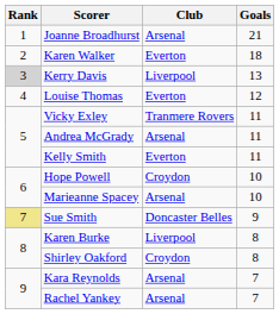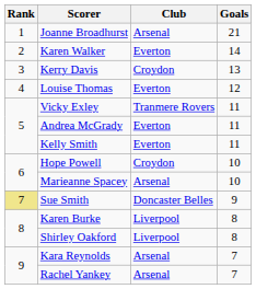 <table class="wikitable">
 <tr>
 <th>Rank</th>
 <th>Scorer</th>
 <th>Club</th>
 <th>Goals</th>
 </tr>
 <tr>
 <td align=center>1</td>
 <td><a href='#'>Joanne Broadhurst</a></td>
 <td><a href='#'>Arsenal</a></td>
 <td align=center>21</td>
 </tr>
 <tr>
 <td align=center>2</td>
 <td><a href='#'>Karen Walker</a></td>
 <td><a href='#'>Everton</a></td>
-<td align=center>18</td>
+<td align=center>14</td>
 </tr>
 <tr>
-<td align=center style="background: lightgrey;">3</td>
+<td align=center>3</td>
 <td><a href='#'>Kerry Davis</a></td>
-<td><a href='#'>Liverpool</a></td>
+<td><a href='#'>Croydon</a></td>
 <td align=center>13</td>
 </tr>
 <tr>
 <td align=center>4</td>
 <td><a href='#'>Louise Thomas</a></td>
 <td><a href='#'>Everton</a></td>
 <td align=center>12</td>
 </tr>
 <tr>
 <td rowspan=3 align=center>5</td>
 <td><a href='#'>Vicky Exley</a></td>
 <td><a href='#'>Tranmere Rovers</a></td>
 <td align=center>11</td>
 </tr>
 <tr>
 <td><a href='#'>Andrea McGrady</a></td>
-<td><a href='#'>Arsenal</a></td>
+<td><a href='#'>Everton</a></td>
 <td align=center>11</td>
 </tr>
 <tr>
 <td><a href='#'>Kelly Smith</a></td>
 <td><a href='#'>Everton</a></td>
 <td align=center>11</td>
 </tr>
 <tr>
 <td rowspan=2 align=center>6</td>
 <td><a href='#'>Hope Powell</a></td>
 <td><a href='#'>Croydon</a></td>
 <td align=center>10</td>
 </tr>
 <tr>
 <td><a href='#'>Marieanne Spacey</a></td>
 <td><a href='#'>Arsenal</a></td>
 <td align=center>10</td>
 </tr>
 <tr>
 <td align=center style="background: khaki;">7</td>
 <td><a href='#'>Sue Smith</a></td>
 <td><a href='#'>Doncaster Belles</a></td>
 <td align=center>9</td>
 </tr>
 <tr>
 <td rowspan=2 align=center>8</td>
 <td><a href='#'>Karen Burke</a></td>
 <td><a href='#'>Liverpool</a></td>
 <td align=center>8</td>
 </tr>
 <tr>
 <td><a href='#'>Shirley Oakford</a></td>
-<td><a href='#'>Croydon</a></td>
+<td><a href='#'>Liverpool</a></td>
 <td align=center>8</td>
 </tr>
 <tr>
 <td rowspan=2 align=center>9</td>
 <td><a href='#'>Kara Reynolds</a></td>
 <td><a href='#'>Arsenal</a></td>
 <td align=center>7</td>
 </tr>
 <tr>
 <td><a href='#'>Rachel Yankey</a></td>
 <td><a href='#'>Arsenal</a></td>
 <td align=center>7</td>
 </tr>
 </table>
